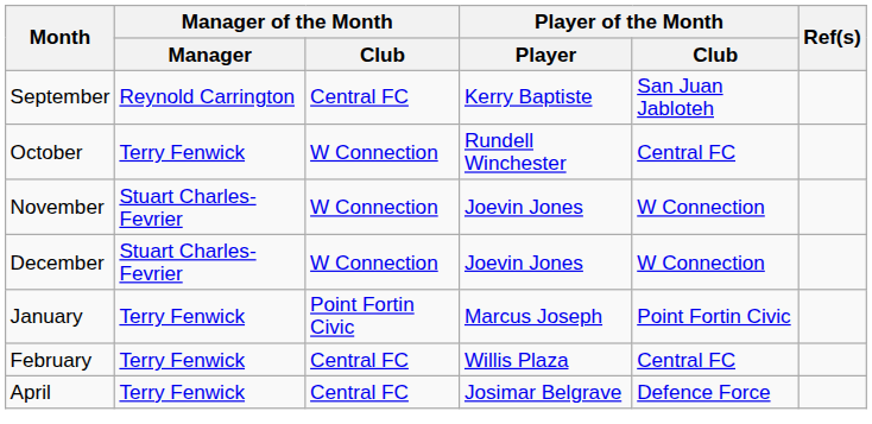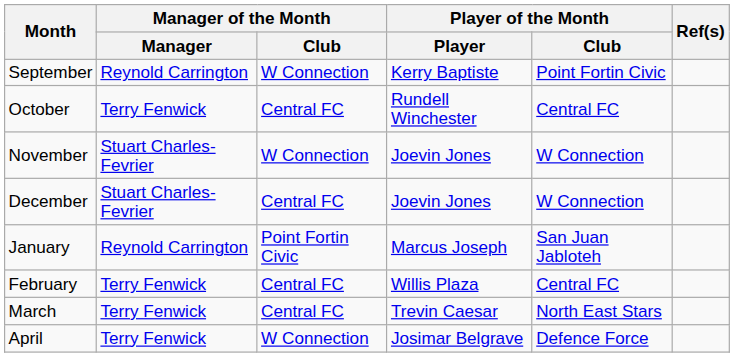 <table class="wikitable" style="font-size:90%;">
 <tr>
 <th rowspan="2">Month</th>
 <th colspan="2">Manager of the Month</th>
 <th colspan="2">Player of the Month</th>
 <th rowspan="2">Ref(s)</th>
 </tr>
 <tr>
 <th>Manager</th>
 <th>Club</th>
 <th>Player</th>
 <th>Club</th>
 </tr>
 <tr>
 <td>September</td>
 <td> <a href='#'>Reynold Carrington</a></td>
-<td><a href='#'>Central FC</a></td>
+<td><a href='#'>W Connection</a></td>
 <td> <a href='#'>Kerry Baptiste</a></td>
-<td><a href='#'>San Juan Jabloteh</a></td>
+<td><a href='#'>Point Fortin Civic</a></td>
 <td align=center></td>
 </tr>
 <tr>
 <td>October</td>
 <td> <a href='#'>Terry Fenwick</a></td>
-<td><a href='#'>W Connection</a></td>
+<td><a href='#'>Central FC</a></td>
 <td> <a href='#'>Rundell Winchester</a></td>
 <td><a href='#'>Central FC</a></td>
 <td></td>
 </tr>
 <tr>
 <td>November</td>
 <td> <a href='#'>Stuart Charles-Fevrier</a></td>
 <td><a href='#'>W Connection</a></td>
 <td> <a href='#'>Joevin Jones</a></td>
 <td><a href='#'>W Connection</a></td>
 <td></td>
 </tr>
 <tr>
 <td>December</td>
 <td> <a href='#'>Stuart Charles-Fevrier</a></td>
-<td><a href='#'>W Connection</a></td>
+<td><a href='#'>Central FC</a></td>
 <td> <a href='#'>Joevin Jones</a></td>
 <td><a href='#'>W Connection</a></td>
 <td></td>
 </tr>
 <tr>
 <td>January</td>
-<td> <a href='#'>Terry Fenwick</a></td>
+<td> <a href='#'>Reynold Carrington</a></td>
 <td><a href='#'>Point Fortin Civic</a></td>
 <td> <a href='#'>Marcus Joseph</a></td>
-<td><a href='#'>Point Fortin Civic</a></td>
+<td><a href='#'>San Juan Jabloteh</a></td>
 <td></td>
 </tr>
 <tr>
 <td>February</td>
 <td> <a href='#'>Terry Fenwick</a></td>
 <td><a href='#'>Central FC</a></td>
 <td> <a href='#'>Willis Plaza</a></td>
 <td><a href='#'>Central FC</a></td>
 <td></td>
 </tr>
 <tr>
+<td>March</td>
+<td> <a href='#'>Terry Fenwick</a></td>
+<td><a href='#'>Central FC</a></td>
+<td> <a href='#'>Trevin Caesar</a></td>
+<td><a href='#'>North East Stars</a></td>
+<td></td>
+</tr>
+<tr>
 <td>April</td>
 <td> <a href='#'>Terry Fenwick</a></td>
-<td><a href='#'>Central FC</a></td>
+<td><a href='#'>W Connection</a></td>
 <td> <a href='#'>Josimar Belgrave</a></td>
 <td><a href='#'>Defence Force</a></td>
 <td></td>
 </tr>
 </table>
